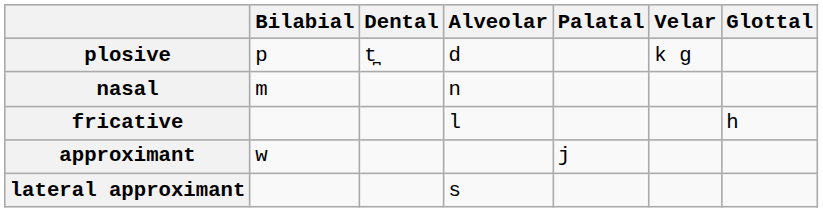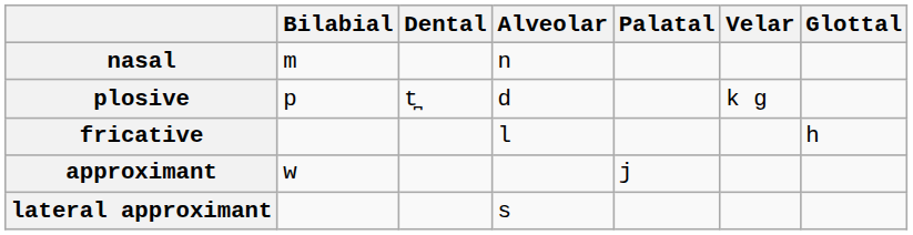 <table class="wikitable">
 <tr>
 <th></th>
 <th>Bilabial</th>
 <th>Dental</th>
 <th>Alveolar</th>
 <th>Palatal</th>
 <th>Velar</th>
 <th>Glottal</th>
 </tr>
 <tr>
+<th>nasal</th>
+<td>m</td>
+<td></td>
+<td>n</td>
+<td></td>
+<td></td>
+<td></td>
+</tr>
+<tr>
 <th>plosive</th>
 <td>p</td>
 <td>t̪</td>
 <td>d</td>
 <td></td>
 <td>k ɡ</td>
-<td></td>
-</tr>
-<tr>
-<th>nasal</th>
-<td>m</td>
-<td></td>
-<td>n</td>
-<td></td>
-<td></td>
 <td></td>
 </tr>
 <tr>
 <th>fricative</th>
 <td></td>
 <td></td>
 <td>l</td>
 <td></td>
 <td></td>
 <td>h</td>
 </tr>
 <tr>
 <th>approximant</th>
 <td>w</td>
 <td></td>
 <td></td>
 <td>j</td>
 <td></td>
 <td></td>
 </tr>
 <tr>
 <th>lateral approximant</th>
 <td></td>
 <td></td>
 <td>s</td>
 <td></td>
 <td></td>
 <td></td>
 </tr>
 </table>
